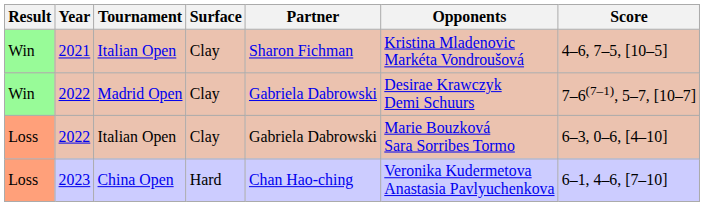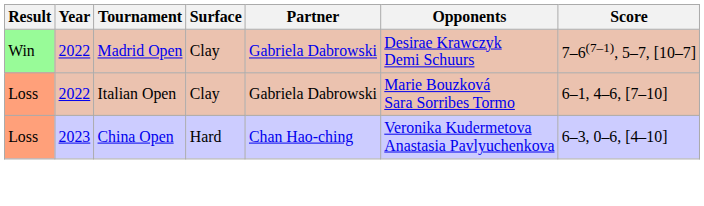 <table class="sortable wikitable">
 <tr>
 <th>Result</th>
 <th>Year</th>
 <th>Tournament</th>
 <th>Surface</th>
 <th>Partner</th>
 <th>Opponents</th>
 <th class=unsortable>Score</th>
-</tr>
-<tr style="background:#ebc2af;">
-<td style="background:#98fb98;">Win</td>
-<td><a href='#'>2021</a></td>
-<td><a href='#'>Italian Open</a></td>
-<td>Clay</td>
-<td> <a href='#'>Sharon Fichman</a></td>
-<td> <a href='#'>Kristina Mladenovic</a> <br>  <a href='#'>Markéta Vondroušová</a></td>
-<td>4–6, 7–5, [10–5]</td>
 </tr>
 <tr style="background:#ebc2af;">
 <td style="background:#98fb98;">Win</td>
 <td><a href='#'>2022</a></td>
 <td><a href='#'>Madrid Open</a></td>
 <td>Clay</td>
 <td> <a href='#'>Gabriela Dabrowski</a></td>
 <td> <a href='#'>Desirae Krawczyk</a> <br>  <a href='#'>Demi Schuurs</a></td>
 <td>7–6<sup>(7–1)</sup>, 5–7, [10–7]</td>
 </tr>
 <tr style="background:#ebc2af;">
 <td style="background:#ffa07a;">Loss</td>
 <td><a href='#'>2022</a></td>
 <td>Italian Open</td>
 <td>Clay</td>
 <td> Gabriela Dabrowski</td>
 <td> <a href='#'>Marie Bouzková</a> <br>  <a href='#'>Sara Sorribes Tormo</a></td>
-<td>6–3, 0–6, [4–10]</td>
+<td>6–1, 4–6, [7–10]</td>
 </tr>
 <tr style="background:#ccf;">
 <td style="background:#ffa07a;">Loss</td>
 <td><a href='#'>2023</a></td>
 <td><a href='#'>China Open</a></td>
 <td>Hard</td>
 <td> <a href='#'>Chan Hao-ching</a></td>
 <td> <a href='#'>Veronika Kudermetova</a> <br>  <a href='#'>Anastasia Pavlyuchenkova</a></td>
-<td>6–1, 4–6, [7–10]</td>
+<td>6–3, 0–6, [4–10]</td>
 </tr>
 </table>
